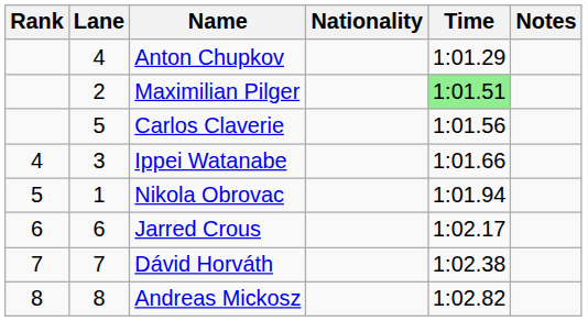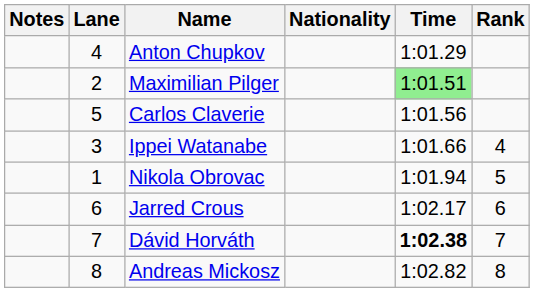 <table class="wikitable sortable" style="text-align:center">
 <tr>
-<th>Rank</th>
+<th>Notes</th>
 <th>Lane</th>
 <th>Name</th>
 <th>Nationality</th>
 <th>Time</th>
-<th>Notes</th>
+<th>Rank</th>
 </tr>
 <tr>
 <td></td>
 <td>4</td>
 <td align=left><a href='#'>Anton Chupkov</a></td>
 <td align=left></td>
 <td>1:01.29</td>
 <td></td>
 </tr>
 <tr>
 <td></td>
 <td>2</td>
 <td align=left><a href='#'>Maximilian Pilger</a></td>
 <td align=left></td>
 <td style="background: lightgreen;">1:01.51</td>
 <td></td>
 </tr>
 <tr>
 <td></td>
 <td>5</td>
 <td align=left><a href='#'>Carlos Claverie</a></td>
 <td align=left></td>
 <td>1:01.56</td>
 <td></td>
 </tr>
 <tr>
-<td>4</td>
+<td></td>
 <td>3</td>
 <td align=left><a href='#'>Ippei Watanabe</a></td>
 <td align=left></td>
 <td>1:01.66</td>
-<td></td>
+<td>4</td>
 </tr>
 <tr>
-<td>5</td>
+<td></td>
 <td>1</td>
 <td align=left><a href='#'>Nikola Obrovac</a></td>
 <td align=left></td>
 <td>1:01.94</td>
-<td></td>
+<td>5</td>
 </tr>
 <tr>
-<td>6</td>
+<td></td>
 <td>6</td>
 <td align=left><a href='#'>Jarred Crous</a></td>
 <td align=left></td>
 <td>1:02.17</td>
-<td></td>
+<td>6</td>
 </tr>
 <tr>
-<td>7</td>
+<td></td>
 <td>7</td>
 <td align=left><a href='#'>Dávid Horváth</a></td>
 <td align=left></td>
-<td>1:02.38</td>
-<td></td>
+<td><strong>1:02.38</strong></td>
+<td>7</td>
 </tr>
 <tr>
-<td>8</td>
+<td></td>
 <td>8</td>
 <td align=left><a href='#'>Andreas Mickosz</a></td>
 <td align=left></td>
 <td>1:02.82</td>
-<td></td>
+<td>8</td>
 </tr>
 </table>
